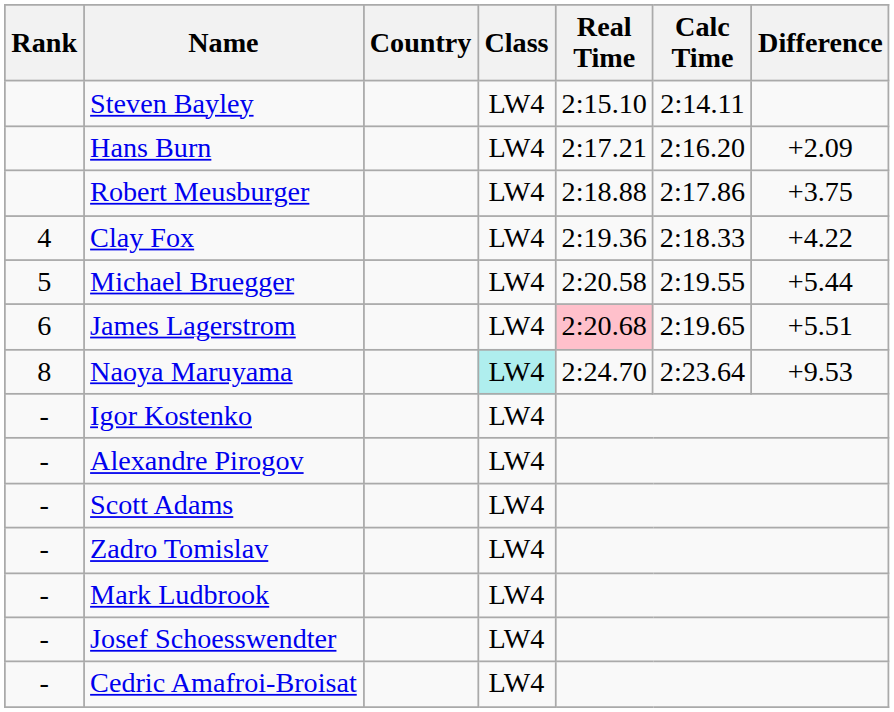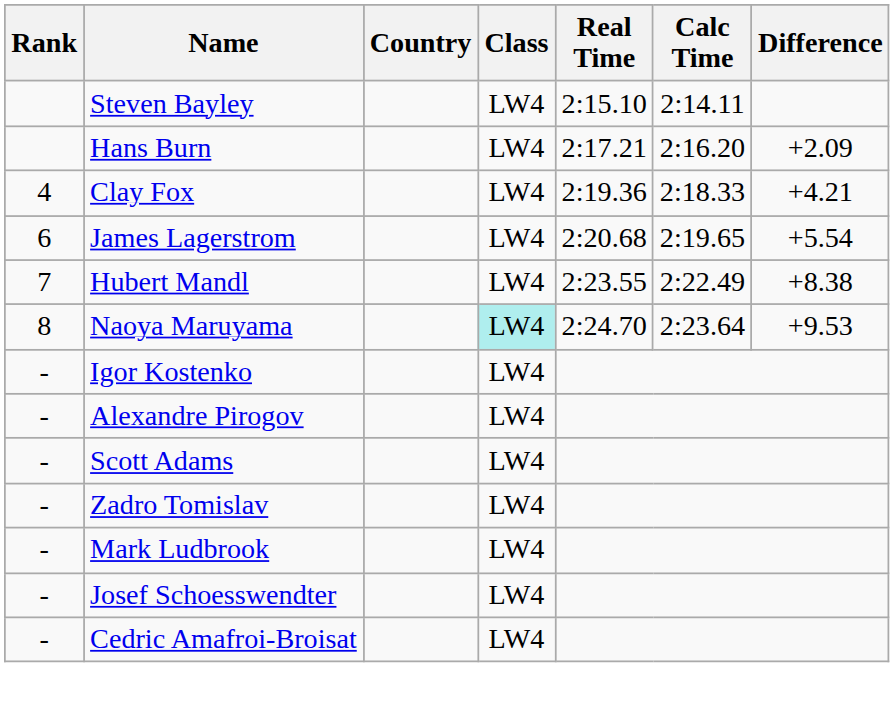 <table class="wikitable sortable" style="text-align:center">
 <tr>
 <th>Rank</th>
 <th>Name</th>
 <th>Country</th>
 <th>Class</th>
 <th>Real<br>Time</th>
 <th>Calc<br>Time</th>
 <th Class="unsortable">Difference</th>
 </tr>
 <tr>
 <td></td>
 <td align=left><a href='#'>Steven Bayley</a></td>
 <td align=left></td>
 <td>LW4</td>
 <td>2:15.10</td>
 <td>2:14.11</td>
 </tr>
 <tr>
 <td></td>
 <td align=left><a href='#'>Hans Burn</a></td>
 <td align=left></td>
 <td>LW4</td>
 <td>2:17.21</td>
 <td>2:16.20</td>
 <td>+2.09</td>
 </tr>
 <tr>
-<td></td>
-<td align=left><a href='#'>Robert Meusburger</a></td>
-<td align=left></td>
-<td>LW4</td>
-<td>2:18.88</td>
-<td>2:17.86</td>
-<td>+3.75</td>
-</tr>
-<tr>
 <td>4</td>
 <td align=left><a href='#'>Clay Fox</a></td>
 <td align=left></td>
 <td>LW4</td>
 <td>2:19.36</td>
 <td>2:18.33</td>
-<td>+4.22</td>
-</tr>
-<tr>
-<td>5</td>
-<td align=left><a href='#'>Michael Bruegger</a></td>
-<td align=left></td>
-<td>LW4</td>
-<td>2:20.58</td>
-<td>2:19.55</td>
-<td>+5.44</td>
+<td>+4.21</td>
 </tr>
 <tr>
 <td>6</td>
 <td align=left><a href='#'>James Lagerstrom</a></td>
 <td align=left></td>
 <td>LW4</td>
-<td style="background: pink;">2:20.68</td>
+<td>2:20.68</td>
 <td>2:19.65</td>
-<td>+5.51</td>
+<td>+5.54</td>
+</tr>
+<tr>
+<td>7</td>
+<td align=left><a href='#'>Hubert Mandl</a></td>
+<td align=left></td>
+<td>LW4</td>
+<td>2:23.55</td>
+<td>2:22.49</td>
+<td>+8.38</td>
 </tr>
 <tr>
 <td>8</td>
 <td align=left><a href='#'>Naoya Maruyama</a></td>
 <td align=left></td>
 <td style="background: paleturquoise;">LW4</td>
 <td>2:24.70</td>
 <td>2:23.64</td>
 <td>+9.53</td>
 </tr>
 <tr>
 <td>-</td>
 <td align=left><a href='#'>Igor Kostenko</a></td>
 <td align=left></td>
 <td>LW4</td>
 <td colspan=3></td>
 </tr>
 <tr>
 <td>-</td>
 <td align=left><a href='#'>Alexandre Pirogov</a></td>
 <td align=left></td>
 <td>LW4</td>
 <td colspan=3></td>
 </tr>
 <tr>
 <td>-</td>
 <td align=left><a href='#'>Scott Adams</a></td>
 <td align=left></td>
 <td>LW4</td>
 <td colspan=3></td>
 </tr>
 <tr>
 <td>-</td>
 <td align=left><a href='#'>Zadro Tomislav</a></td>
 <td align=left></td>
 <td>LW4</td>
 <td colspan=3></td>
 </tr>
 <tr>
 <td>-</td>
 <td align=left><a href='#'>Mark Ludbrook</a></td>
 <td align=left></td>
 <td>LW4</td>
 <td colspan=3></td>
 </tr>
 <tr>
 <td>-</td>
 <td align=left><a href='#'>Josef Schoesswendter</a></td>
 <td align=left></td>
 <td>LW4</td>
 <td colspan=3></td>
 </tr>
 <tr>
 <td>-</td>
 <td align=left><a href='#'>Cedric Amafroi-Broisat</a></td>
 <td align=left></td>
 <td>LW4</td>
 <td colspan=3></td>
 </tr>
 </table>
